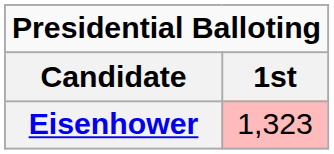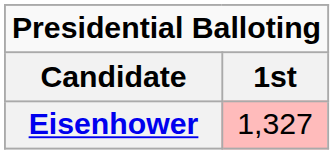 <table class="wikitable" style="text-align:center">
 <tr>
 <td colspan="2"><strong>Presidential Balloting</strong></td>
 </tr>
 <tr>
 <th>Candidate</th>
 <th>1st</th>
 </tr>
 <tr>
 <th><a href='#'>Eisenhower</a></th>
-<td style="background:#fbb;">1,323</td>
+<td style="background:#fbb;">1,327</td>
 </tr>
 </table>
